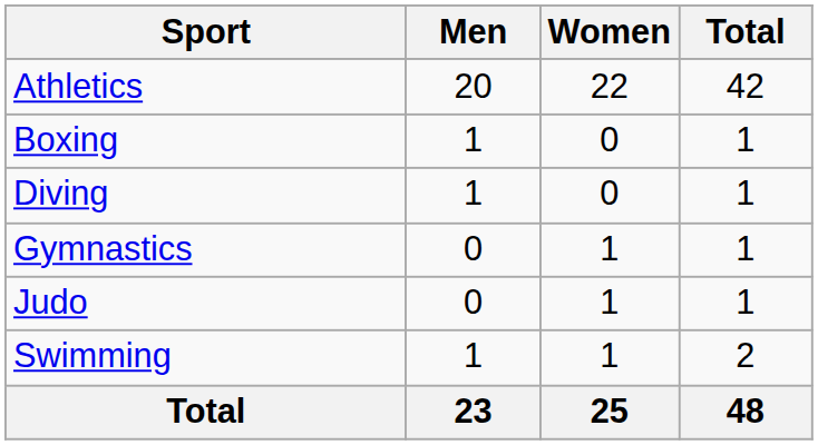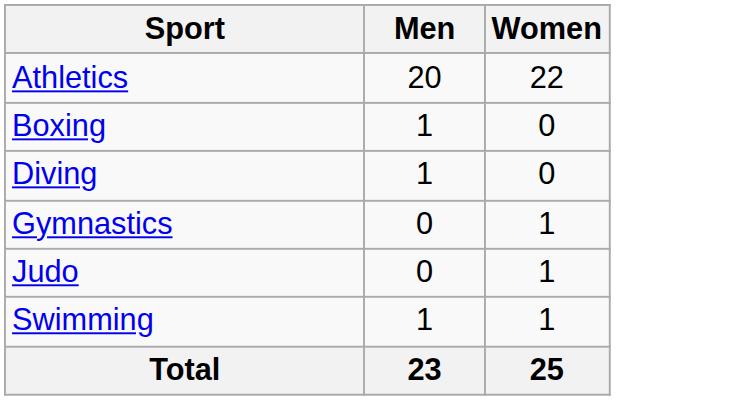 <table class="wikitable sortable" style="text-align:center;">
 <tr>
 <th width=180>Sport</th>
 <th width=55>Men</th>
 <th width=55>Women</th>
-<th width=55>Total</th>
 </tr>
 <tr>
 <td align=left><a href='#'>Athletics</a></td>
 <td>20</td>
 <td>22</td>
-<td>42</td>
 </tr>
 <tr>
 <td align=left><a href='#'>Boxing</a></td>
 <td>1</td>
 <td>0</td>
-<td>1</td>
 </tr>
 <tr>
 <td align=left><a href='#'>Diving</a></td>
 <td>1</td>
 <td>0</td>
-<td>1</td>
 </tr>
 <tr>
 <td align=left><a href='#'>Gymnastics</a></td>
 <td>0</td>
-<td>1</td>
 <td>1</td>
 </tr>
 <tr>
 <td align=left><a href='#'>Judo</a></td>
 <td>0</td>
 <td>1</td>
-<td>1</td>
 </tr>
 <tr>
 <td align=left><a href='#'>Swimming</a></td>
 <td>1</td>
 <td>1</td>
-<td>2</td>
 </tr>
 <tr>
 <th>Total</th>
 <th>23</th>
 <th>25</th>
-<th>48</th>
 </tr>
 </table>
